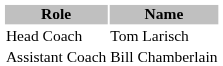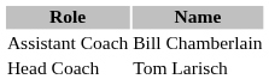 <table class="toccolours">
 <tr>
 <th style="background:silver;">Role</th>
 <th style="background:silver;">Name</th>
 </tr>
 <tr>
+<td>Assistant Coach</td>
+<td> Bill Chamberlain</td>
+</tr>
+<tr>
 <td>Head Coach</td>
 <td> Tom Larisch</td>
 </tr>
-<tr>
-<td>Assistant Coach</td>
-<td> Bill Chamberlain</td>
-</tr>
 </table>
